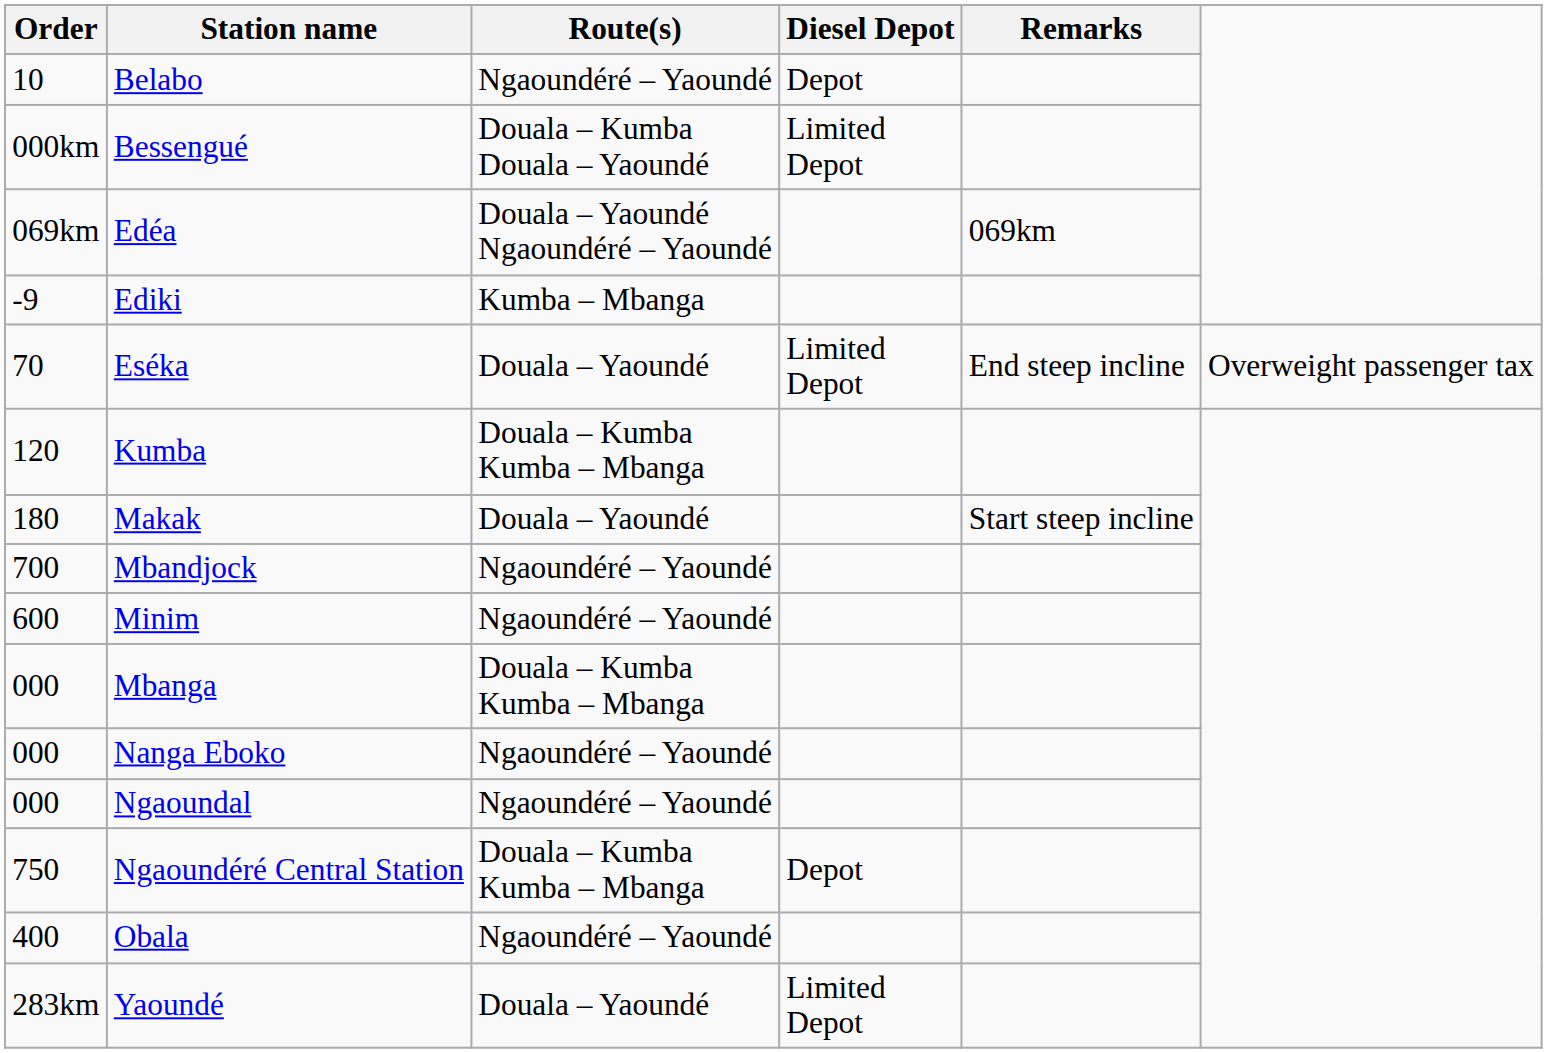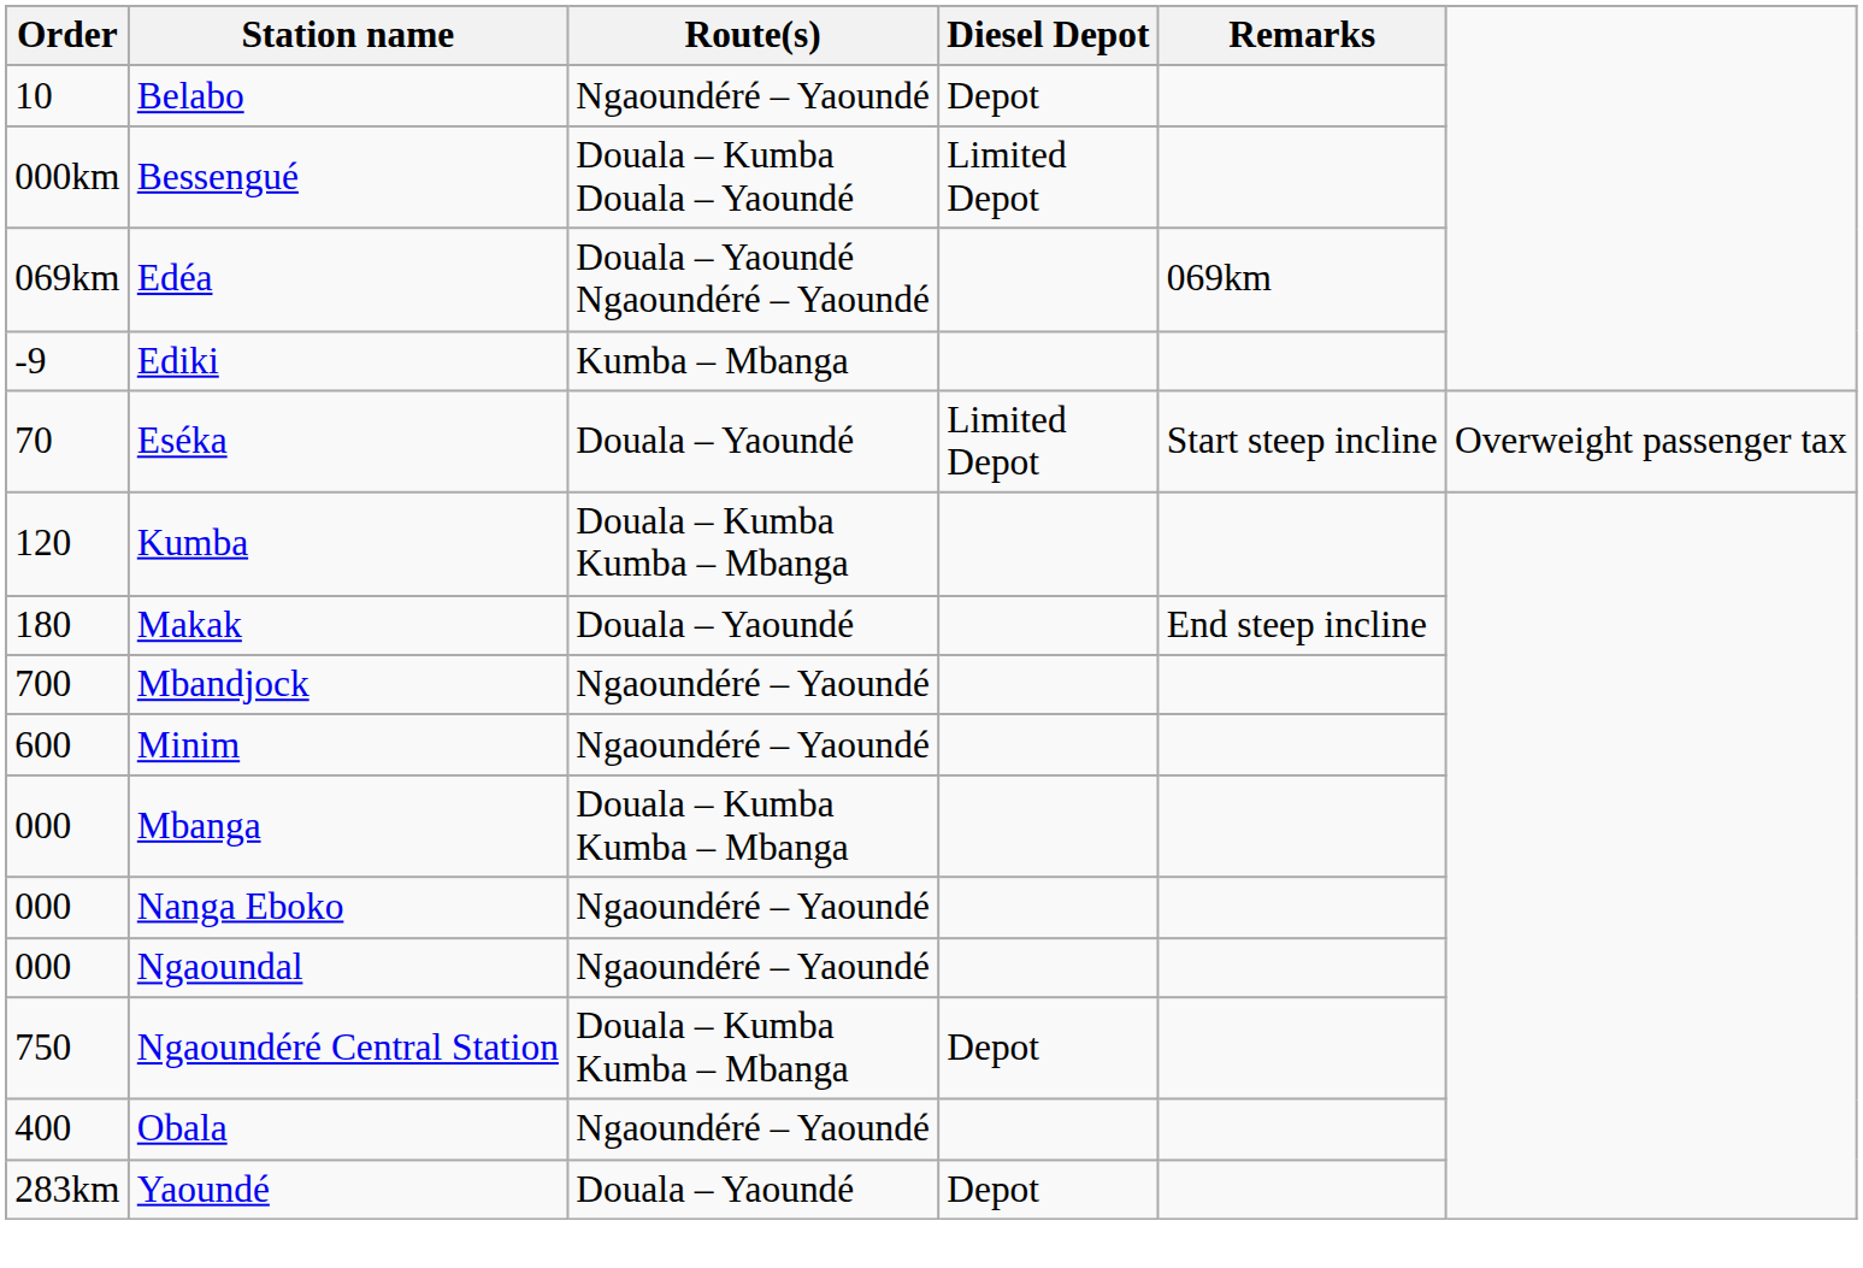 <table class="wikitable sortable" |>
 <tr>
 <th>Order</th>
 <th>Station name</th>
 <th>Route(s)</th>
 <th>Diesel Depot</th>
 <th>Remarks</th>
 </tr>
 <tr>
 <td>10</td>
 <td><a href='#'>Belabo</a></td>
 <td>Ngaoundéré – Yaoundé</td>
 <td>Depot</td>
 <td></td>
 </tr>
 <tr>
 <td>000km</td>
 <td><a href='#'>Bessengué</a></td>
 <td>Douala – Kumba<br>Douala – Yaoundé</td>
 <td>Limited<br>Depot</td>
 <td></td>
 </tr>
 <tr>
 <td>069km</td>
 <td><a href='#'>Edéa</a></td>
 <td>Douala – Yaoundé<br>Ngaoundéré – Yaoundé</td>
 <td></td>
 <td>069km </td>
 </tr>
 <tr>
 <td>-9</td>
 <td><a href='#'>Ediki</a></td>
 <td>Kumba – Mbanga</td>
 <td></td>
 <td></td>
 </tr>
 <tr>
 <td>70</td>
 <td><a href='#'>Eséka</a></td>
 <td>Douala – Yaoundé</td>
 <td>Limited<br>Depot</td>
-<td>End steep incline</td>
+<td>Start steep incline</td>
 <td>Overweight passenger tax</td>
 </tr>
 <tr>
 <td>120</td>
 <td><a href='#'>Kumba</a></td>
 <td>Douala – Kumba<br>Kumba – Mbanga</td>
 <td></td>
 <td></td>
 </tr>
 <tr>
 <td>180</td>
 <td><a href='#'>Makak</a></td>
 <td>Douala – Yaoundé</td>
 <td></td>
-<td>Start steep incline</td>
+<td>End steep incline</td>
 </tr>
 <tr>
 <td>700</td>
 <td><a href='#'>Mbandjock</a></td>
 <td>Ngaoundéré – Yaoundé</td>
 <td></td>
 <td></td>
 </tr>
 <tr>
 <td>600</td>
 <td><a href='#'>Minim</a></td>
 <td>Ngaoundéré – Yaoundé</td>
 <td></td>
 <td></td>
 </tr>
 <tr>
 <td>000</td>
 <td><a href='#'>Mbanga</a></td>
 <td>Douala – Kumba<br>Kumba – Mbanga</td>
 <td></td>
 <td></td>
 </tr>
 <tr>
 <td>000</td>
 <td><a href='#'>Nanga Eboko</a></td>
 <td>Ngaoundéré – Yaoundé</td>
 <td></td>
 <td></td>
 </tr>
 <tr>
 <td>000</td>
 <td><a href='#'>Ngaoundal</a></td>
 <td>Ngaoundéré – Yaoundé</td>
 <td></td>
 <td></td>
 </tr>
 <tr>
 <td>750</td>
 <td><a href='#'>Ngaoundéré Central Station</a></td>
 <td>Douala – Kumba<br>Kumba – Mbanga</td>
 <td>Depot</td>
 <td></td>
 </tr>
 <tr>
 <td>400</td>
 <td><a href='#'>Obala</a></td>
 <td>Ngaoundéré – Yaoundé</td>
 <td></td>
 <td></td>
 </tr>
 <tr>
 <td>283km</td>
 <td><a href='#'>Yaoundé</a></td>
 <td>Douala – Yaoundé</td>
-<td>Limited<br>Depot</td>
+<td>Depot</td>
 <td></td>
 </tr>
 </table>
